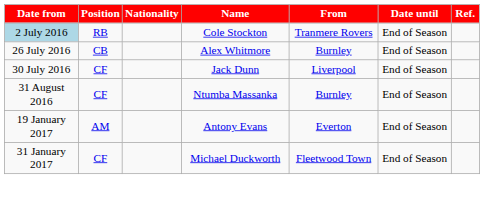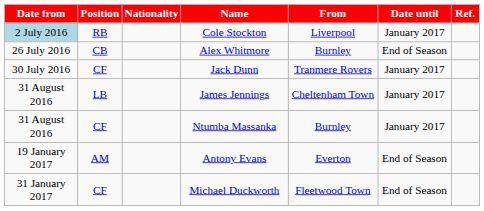 <table class="wikitable"  style="text-align:center; font-size:90%; ">
 <tr>
 <th style="background:#FF0000; color:white; width:100px;">Date from</th>
 <th style="background:#FF0000; color:white; width:50px;">Position</th>
 <th style="background:#FF0000; color:white; width:50px;">Nationality</th>
 <th style="background:#FF0000; color:white; width:150px;">Name</th>
 <th style="background:#FF0000; color:white; width:120px;">From</th>
 <th style="background:#FF0000; color:white; width:100px;">Date until</th>
 <th style="background:#FF0000; color:white; width:30px;">Ref.</th>
 </tr>
 <tr>
 <td style="background: lightblue;">2 July 2016</td>
 <td><a href='#'>RB</a></td>
 <td></td>
 <td><a href='#'>Cole Stockton</a></td>
-<td><a href='#'>Tranmere Rovers</a></td>
-<td>End of Season</td>
+<td><a href='#'>Liverpool</a></td>
+<td>January 2017</td>
 <td></td>
 </tr>
 <tr>
 <td>26 July 2016</td>
 <td><a href='#'>CB</a></td>
 <td></td>
 <td><a href='#'>Alex Whitmore</a></td>
 <td><a href='#'>Burnley</a></td>
 <td>End of Season</td>
 <td></td>
 </tr>
 <tr>
 <td>30 July 2016</td>
 <td><a href='#'>CF</a></td>
 <td></td>
 <td><a href='#'>Jack Dunn</a></td>
-<td><a href='#'>Liverpool</a></td>
-<td>End of Season</td>
+<td><a href='#'>Tranmere Rovers</a></td>
+<td>January 2017</td>
+<td></td>
+</tr>
+<tr>
+<td>31 August 2016</td>
+<td><a href='#'>LB</a></td>
+<td></td>
+<td><a href='#'>James Jennings</a></td>
+<td><a href='#'>Cheltenham Town</a></td>
+<td>January 2017</td>
 <td></td>
 </tr>
 <tr>
 <td>31 August 2016</td>
 <td><a href='#'>CF</a></td>
 <td></td>
 <td><a href='#'>Ntumba Massanka</a></td>
 <td><a href='#'>Burnley</a></td>
-<td>End of Season</td>
+<td>January 2017</td>
 <td></td>
 </tr>
 <tr>
 <td>19 January 2017</td>
 <td><a href='#'>AM</a></td>
 <td></td>
 <td><a href='#'>Antony Evans</a></td>
 <td><a href='#'>Everton</a></td>
 <td>End of Season</td>
 <td></td>
 </tr>
 <tr>
 <td>31 January 2017</td>
 <td><a href='#'>CF</a></td>
 <td></td>
 <td><a href='#'>Michael Duckworth</a></td>
 <td><a href='#'>Fleetwood Town</a></td>
 <td>End of Season</td>
 <td></td>
 </tr>
 </table>
